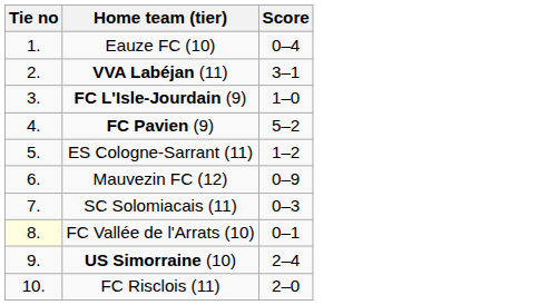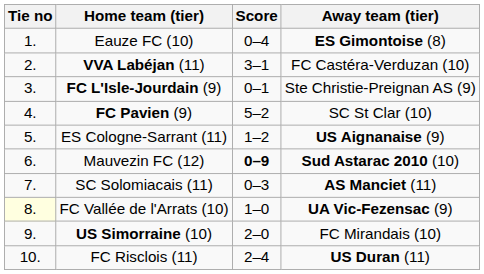 <table class="wikitable" style="text-align: center">
 <tr>
 <th>Tie no</th>
 <th>Home team (tier)</th>
 <th>Score</th>
+<th>Away team (tier)</th>
 </tr>
 <tr>
 <td>1.</td>
 <td>Eauze FC (10)</td>
 <td>0–4</td>
+<td><strong>ES Gimontoise</strong> (8)</td>
 </tr>
 <tr>
 <td>2.</td>
 <td><strong>VVA Labéjan</strong> (11)</td>
 <td>3–1</td>
+<td>FC Castéra-Verduzan (10)</td>
 </tr>
 <tr>
 <td>3.</td>
 <td><strong>FC L'Isle-Jourdain</strong> (9)</td>
-<td>1–0</td>
+<td>0–1</td>
+<td>Ste Christie-Preignan AS (9)</td>
 </tr>
 <tr>
 <td>4.</td>
 <td><strong>FC Pavien</strong> (9)</td>
 <td>5–2</td>
+<td>SC St Clar (10)</td>
 </tr>
 <tr>
 <td>5.</td>
 <td>ES Cologne-Sarrant (11)</td>
 <td>1–2</td>
+<td><strong>US Aignanaise</strong> (9)</td>
 </tr>
 <tr>
 <td>6.</td>
 <td>Mauvezin FC (12)</td>
-<td>0–9</td>
+<td><strong>0–9</strong></td>
+<td><strong>Sud Astarac 2010</strong> (10)</td>
 </tr>
 <tr>
 <td>7.</td>
 <td>SC Solomiacais (11)</td>
 <td>0–3</td>
+<td><strong>AS Manciet</strong> (11)</td>
 </tr>
 <tr>
 <td style="background: lightyellow;">8.</td>
 <td>FC Vallée de l'Arrats (10)</td>
-<td>0–1</td>
+<td>1–0</td>
+<td><strong>UA Vic-Fezensac</strong> (9)</td>
 </tr>
 <tr>
 <td>9.</td>
 <td><strong>US Simorraine</strong> (10)</td>
-<td>2–4</td>
+<td>2–0</td>
+<td>FC Mirandais (10)</td>
 </tr>
 <tr>
 <td>10.</td>
 <td>FC Risclois (11)</td>
-<td>2–0</td>
+<td>2–4</td>
+<td><strong>US Duran</strong> (11)</td>
 </tr>
 </table>
